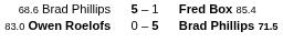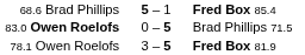 <table style="text-align:center">
 <tr>
 <th width=233></th>
 <th width=80></th>
 <th width=233></th>
 </tr>
 <tr>
 <td align=right><small>68.6</small> Brad Phillips </td>
 <td><strong>5</strong> – 1</td>
 <td align=left> <strong>Fred Box</strong> <small>85.4</small></td>
 </tr>
 <tr>
 <td align=right><small>83.0</small> <strong>Owen Roelofs</strong> </td>
 <td>0 – <strong>5</strong></td>
-<td align=left><strong> Brad Phillips <small>71.5</small></strong></td>
+<td align=left> Brad Phillips <small>71.5</small></td>
+</tr>
+<tr>
+<td align=right><small>78.1</small> Owen Roelofs </td>
+<td>3 – <strong>5</strong></td>
+<td align=left> <strong>Fred Box</strong> <small>81.9</small></td>
 </tr>
 </table>
